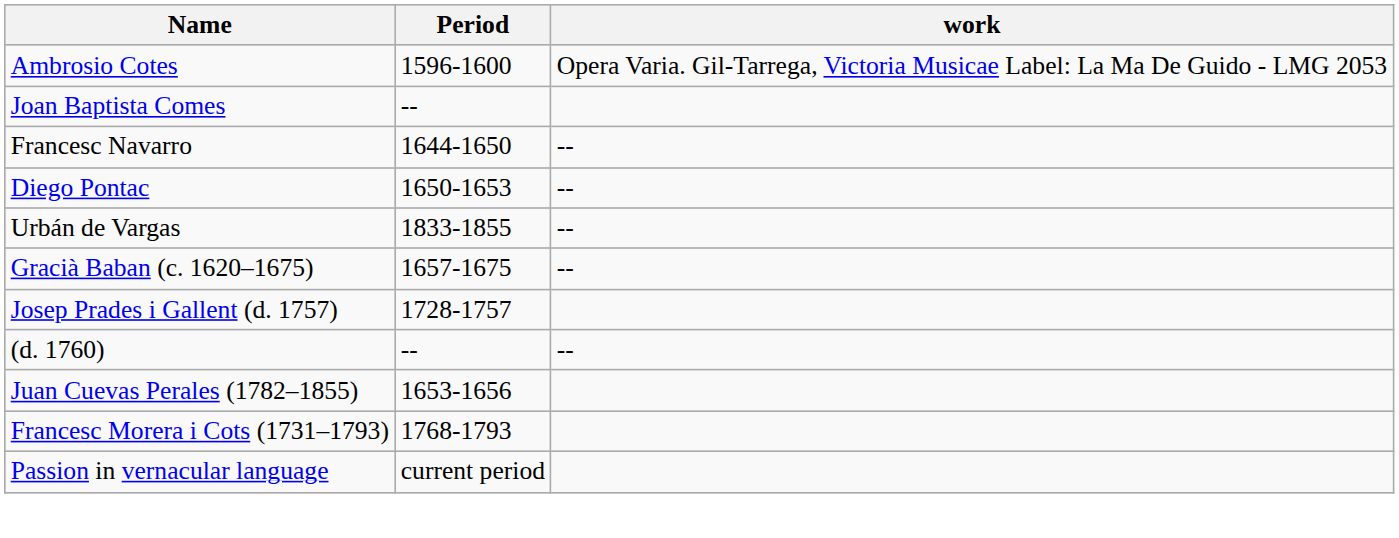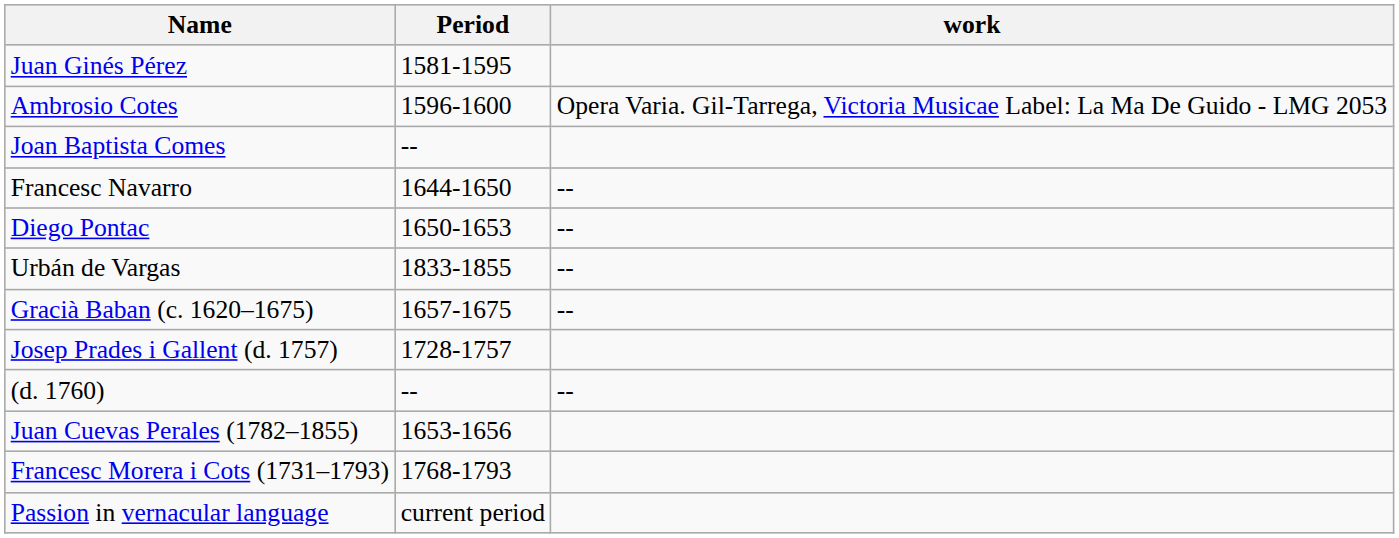 <table class="wikitable">
 <tr>
 <th>Name</th>
 <th>Period</th>
 <th>work</th>
+</tr>
+<tr>
+<td><a href='#'>Juan Ginés Pérez</a></td>
+<td>1581-1595</td>
+<td></td>
 </tr>
 <tr>
 <td><a href='#'>Ambrosio Cotes</a></td>
 <td>1596-1600</td>
 <td>Opera Varia. Gil-Tarrega, <a href='#'>Victoria Musicae</a> Label: La Ma De Guido - LMG 2053</td>
 </tr>
 <tr>
 <td><a href='#'>Joan Baptista Comes</a></td>
 <td>--</td>
 <td></td>
 </tr>
 <tr>
 <td>Francesc Navarro</td>
 <td>1644-1650</td>
 <td>--</td>
 </tr>
 <tr>
 <td><a href='#'>Diego Pontac</a></td>
 <td>1650-1653</td>
 <td>--</td>
 </tr>
 <tr>
 <td>Urbán de Vargas</td>
 <td>1833-1855</td>
 <td>--</td>
 </tr>
 <tr>
 <td><a href='#'>Gracià Baban</a> (c. 1620–1675)</td>
 <td>1657-1675</td>
 <td>--</td>
 </tr>
 <tr>
 <td><a href='#'>Josep Prades i Gallent</a> (d. 1757)</td>
 <td>1728-1757</td>
 <td></td>
 </tr>
 <tr>
 <td> (d. 1760)</td>
 <td>--</td>
 <td>--</td>
 </tr>
 <tr>
 <td><a href='#'>Juan Cuevas Perales</a> (1782–1855)</td>
 <td>1653-1656</td>
 <td></td>
 </tr>
 <tr>
 <td><a href='#'>Francesc Morera i Cots</a> (1731–1793)</td>
 <td>1768-1793</td>
 <td></td>
 </tr>
 <tr>
 <td><a href='#'>Passion</a> in <a href='#'>vernacular language</a></td>
 <td>current period</td>
 <td></td>
 </tr>
 </table>
